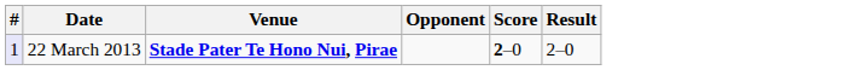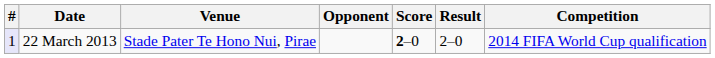 <table class="wikitable" style="text-align:left;">
 <tr>
 <th>#</th>
 <th>Date</th>
 <th>Venue</th>
 <th>Opponent</th>
 <th>Score</th>
 <th>Result</th>
+<th>Competition</th>
 </tr>
 <tr>
 <td style="background: lavender;">1</td>
 <td>22 March 2013</td>
-<td><strong><a href='#'>Stade Pater Te Hono Nui</a>, <a href='#'>Pirae</a></strong></td>
+<td><a href='#'>Stade Pater Te Hono Nui</a>, <a href='#'>Pirae</a></td>
 <td></td>
 <td><strong>2</strong>–0</td>
 <td>2–0</td>
+<td><a href='#'>2014 FIFA World Cup qualification</a></td>
 </tr>
 </table>
